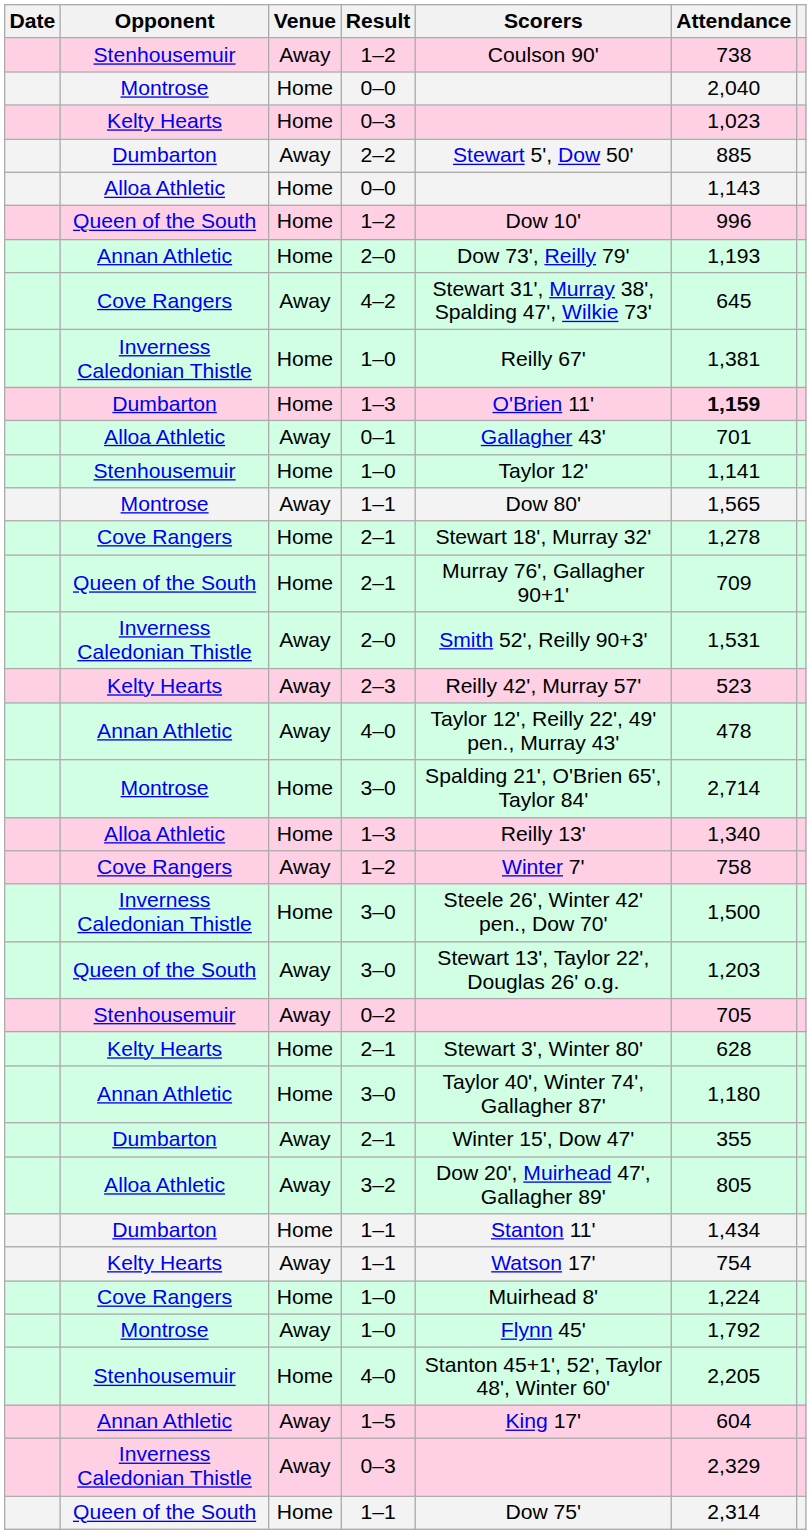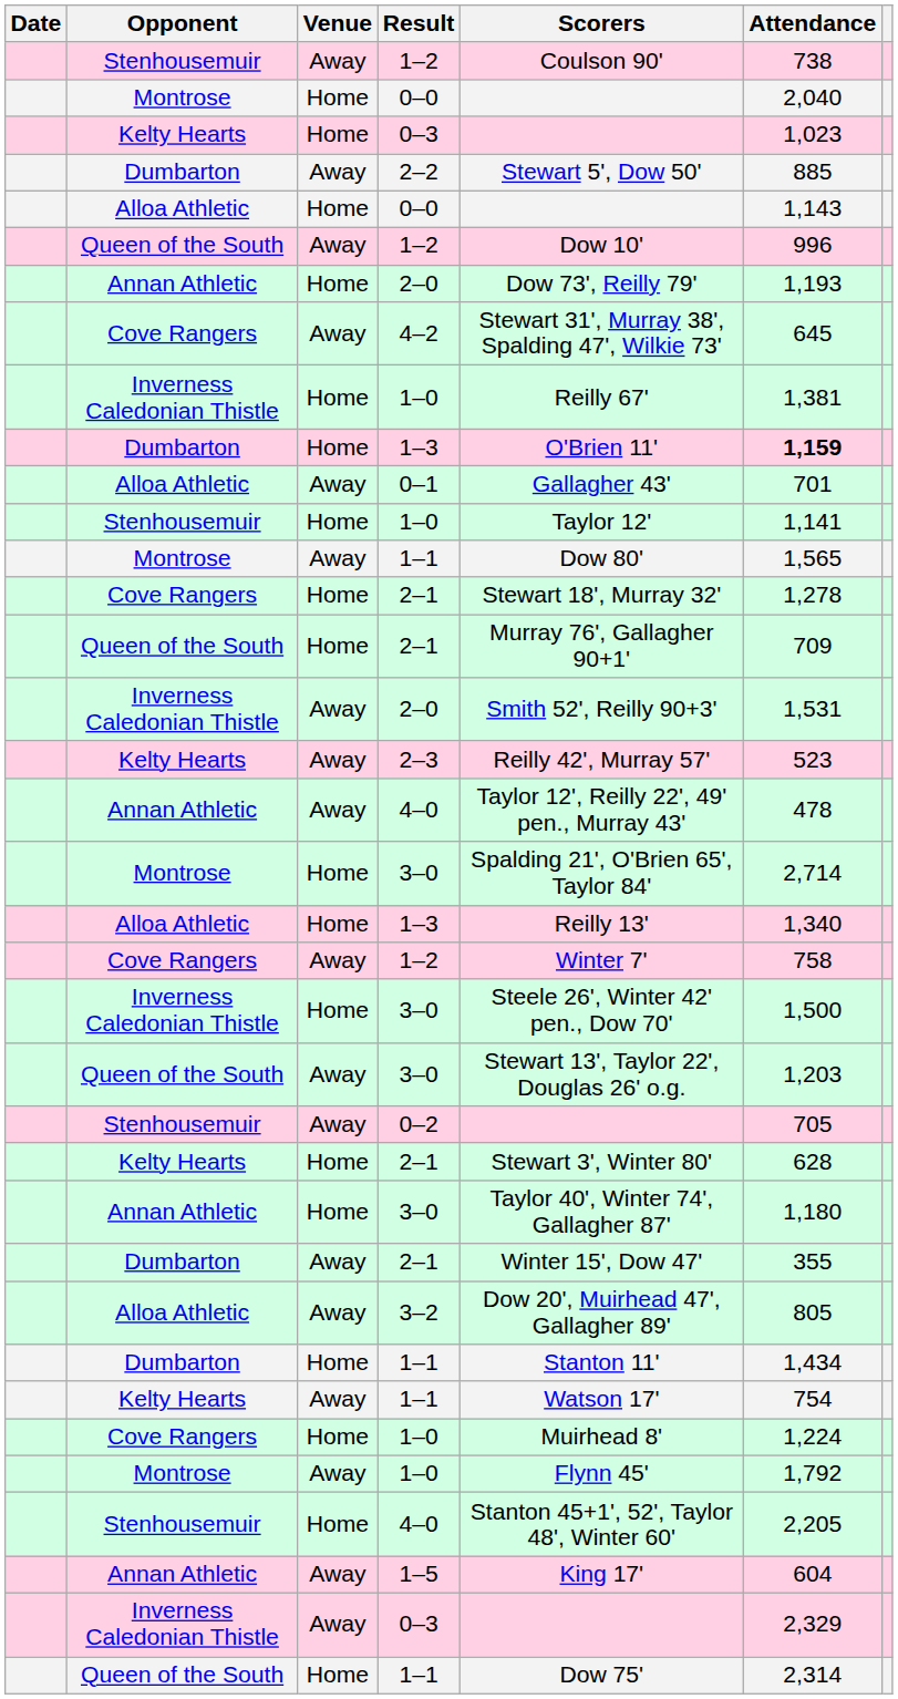 <table class="wikitable sortable" style="text-align:center;">
 <tr>
 <th>Date</th>
 <th>Opponent</th>
 <th>Venue</th>
 <th>Result</th>
 <th class=unsortable>Scorers</th>
 <th>Attendance</th>
 <th></th>
 </tr>
 <tr style="background-color: #ffd0e3;">
 <td></td>
 <td><a href='#'>Stenhousemuir</a></td>
 <td>Away</td>
 <td>1–2</td>
 <td>Coulson 90'</td>
 <td>738</td>
 <td></td>
 </tr>
 <tr style="background-color: #f3f3f3;">
 <td></td>
 <td><a href='#'>Montrose</a></td>
 <td>Home</td>
 <td>0–0</td>
 <td></td>
 <td>2,040</td>
 <td></td>
 </tr>
 <tr style="background-color: #ffd0e3;">
 <td></td>
 <td><a href='#'>Kelty Hearts</a></td>
 <td>Home</td>
 <td>0–3</td>
 <td></td>
 <td>1,023</td>
 <td></td>
 </tr>
 <tr style="background-color: #f3f3f3;">
 <td></td>
 <td><a href='#'>Dumbarton</a></td>
 <td>Away</td>
 <td>2–2</td>
 <td><a href='#'>Stewart</a> 5', <a href='#'>Dow</a> 50'</td>
 <td>885</td>
 <td></td>
 </tr>
 <tr style="background-color: #f3f3f3;">
 <td></td>
 <td><a href='#'>Alloa Athletic</a></td>
 <td>Home</td>
 <td>0–0</td>
 <td></td>
 <td>1,143</td>
 <td></td>
 </tr>
 <tr style="background-color: #ffd0e3;">
 <td></td>
 <td><a href='#'>Queen of the South</a></td>
-<td>Home</td>
+<td>Away</td>
 <td>1–2</td>
 <td>Dow 10'</td>
 <td>996</td>
 <td></td>
 </tr>
 <tr style="background-color: #d0ffe3;">
 <td></td>
 <td><a href='#'>Annan Athletic</a></td>
 <td>Home</td>
 <td>2–0</td>
 <td>Dow 73', <a href='#'>Reilly</a> 79'</td>
 <td>1,193</td>
 <td></td>
 </tr>
 <tr style="background-color: #d0ffe3;">
 <td></td>
 <td><a href='#'>Cove Rangers</a></td>
 <td>Away</td>
 <td>4–2</td>
 <td>Stewart 31', <a href='#'>Murray</a> 38', Spalding 47', <a href='#'>Wilkie</a> 73'</td>
 <td>645</td>
 <td></td>
 </tr>
 <tr style="background-color: #d0ffe3;">
 <td></td>
 <td><a href='#'>Inverness Caledonian Thistle</a></td>
 <td>Home</td>
 <td>1–0</td>
 <td>Reilly 67'</td>
 <td>1,381</td>
 <td></td>
 </tr>
 <tr style="background-color: #ffd0e3;">
 <td></td>
 <td><a href='#'>Dumbarton</a></td>
 <td>Home</td>
 <td>1–3</td>
 <td><a href='#'>O'Brien</a> 11'</td>
 <td><strong>1,159</strong></td>
 <td></td>
 </tr>
 <tr style="background-color: #d0ffe3;">
 <td></td>
 <td><a href='#'>Alloa Athletic</a></td>
 <td>Away</td>
 <td>0–1</td>
 <td><a href='#'>Gallagher</a> 43'</td>
 <td>701</td>
 <td></td>
 </tr>
 <tr style="background-color: #d0ffe3;">
 <td></td>
 <td><a href='#'>Stenhousemuir</a></td>
 <td>Home</td>
 <td>1–0</td>
 <td>Taylor 12'</td>
 <td>1,141</td>
 <td></td>
 </tr>
 <tr style="background-color: #f3f3f3;">
 <td></td>
 <td><a href='#'>Montrose</a></td>
 <td>Away</td>
 <td>1–1</td>
 <td>Dow 80'</td>
 <td>1,565</td>
 <td></td>
 </tr>
 <tr style="background-color: #d0ffe3;">
 <td></td>
 <td><a href='#'>Cove Rangers</a></td>
 <td>Home</td>
 <td>2–1</td>
 <td>Stewart 18', Murray 32'</td>
 <td>1,278</td>
 <td></td>
 </tr>
 <tr style="background-color: #d0ffe3;">
 <td></td>
 <td><a href='#'>Queen of the South</a></td>
 <td>Home</td>
 <td>2–1</td>
 <td>Murray 76', Gallagher 90+1'</td>
 <td>709</td>
 <td></td>
 </tr>
 <tr style="background-color: #d0ffe3;">
 <td></td>
 <td><a href='#'>Inverness Caledonian Thistle</a></td>
 <td>Away</td>
 <td>2–0</td>
 <td><a href='#'>Smith</a> 52', Reilly 90+3'</td>
 <td>1,531</td>
 <td></td>
 </tr>
 <tr style="background-color: #ffd0e3;">
 <td></td>
 <td><a href='#'>Kelty Hearts</a></td>
 <td>Away</td>
 <td>2–3</td>
 <td>Reilly 42', Murray 57'</td>
 <td>523</td>
 <td></td>
 </tr>
 <tr style="background-color: #d0ffe3;">
 <td></td>
 <td><a href='#'>Annan Athletic</a></td>
 <td>Away</td>
 <td>4–0</td>
 <td>Taylor 12', Reilly 22', 49' pen., Murray 43'</td>
 <td>478</td>
 <td></td>
 </tr>
 <tr style="background-color: #d0ffe3;">
 <td></td>
 <td><a href='#'>Montrose</a></td>
 <td>Home</td>
 <td>3–0</td>
 <td>Spalding 21', O'Brien 65', Taylor 84'</td>
 <td>2,714</td>
 <td></td>
 </tr>
 <tr style="background-color: #ffd0e3;">
 <td></td>
 <td><a href='#'>Alloa Athletic</a></td>
 <td>Home</td>
 <td>1–3</td>
 <td>Reilly 13'</td>
 <td>1,340</td>
 <td></td>
 </tr>
 <tr style="background-color: #ffd0e3;">
 <td></td>
 <td><a href='#'>Cove Rangers</a></td>
 <td>Away</td>
 <td>1–2</td>
 <td><a href='#'>Winter</a> 7'</td>
 <td>758</td>
 <td></td>
 </tr>
 <tr style="background-color: #d0ffe3;">
 <td></td>
 <td><a href='#'>Inverness Caledonian Thistle</a></td>
 <td>Home</td>
 <td>3–0</td>
 <td>Steele 26', Winter 42' pen., Dow 70'</td>
 <td>1,500</td>
 <td></td>
 </tr>
 <tr style="background-color: #d0ffe3;">
 <td></td>
 <td><a href='#'>Queen of the South</a></td>
 <td>Away</td>
 <td>3–0</td>
 <td>Stewart 13', Taylor 22', Douglas 26' o.g.</td>
 <td>1,203</td>
 <td></td>
 </tr>
 <tr style="background-color: #ffd0e3;">
 <td></td>
 <td><a href='#'>Stenhousemuir</a></td>
 <td>Away</td>
 <td>0–2</td>
 <td></td>
 <td>705</td>
 <td></td>
 </tr>
 <tr style="background-color: #d0ffe3;">
 <td></td>
 <td><a href='#'>Kelty Hearts</a></td>
 <td>Home</td>
 <td>2–1</td>
 <td>Stewart 3', Winter 80'</td>
 <td>628</td>
 <td></td>
 </tr>
 <tr style="background-color: #d0ffe3;">
 <td></td>
 <td><a href='#'>Annan Athletic</a></td>
 <td>Home</td>
 <td>3–0</td>
 <td>Taylor 40', Winter 74', Gallagher 87'</td>
 <td>1,180</td>
 <td></td>
 </tr>
 <tr style="background-color: #d0ffe3;">
 <td></td>
 <td><a href='#'>Dumbarton</a></td>
 <td>Away</td>
 <td>2–1</td>
 <td>Winter 15', Dow 47'</td>
 <td>355</td>
 <td></td>
 </tr>
 <tr style="background-color: #d0ffe3;">
 <td></td>
 <td><a href='#'>Alloa Athletic</a></td>
 <td>Away</td>
 <td>3–2</td>
 <td>Dow 20', <a href='#'>Muirhead</a> 47', Gallagher 89'</td>
 <td>805</td>
 <td></td>
 </tr>
 <tr style="background-color: #f3f3f3;">
 <td></td>
 <td><a href='#'>Dumbarton</a></td>
 <td>Home</td>
 <td>1–1</td>
 <td><a href='#'>Stanton</a> 11'</td>
 <td>1,434</td>
 <td></td>
 </tr>
 <tr style="background-color: #f3f3f3;">
 <td></td>
 <td><a href='#'>Kelty Hearts</a></td>
 <td>Away</td>
 <td>1–1</td>
 <td><a href='#'>Watson</a> 17'</td>
 <td>754</td>
 <td></td>
 </tr>
 <tr style="background-color: #d0ffe3;">
 <td></td>
 <td><a href='#'>Cove Rangers</a></td>
 <td>Home</td>
 <td>1–0</td>
 <td>Muirhead 8'</td>
 <td>1,224</td>
 <td></td>
 </tr>
 <tr style="background-color: #d0ffe3;">
 <td></td>
 <td><a href='#'>Montrose</a></td>
 <td>Away</td>
 <td>1–0</td>
 <td><a href='#'>Flynn</a> 45'</td>
 <td>1,792</td>
 <td></td>
 </tr>
 <tr style="background-color: #d0ffe3;">
 <td></td>
 <td><a href='#'>Stenhousemuir</a></td>
 <td>Home</td>
 <td>4–0</td>
 <td>Stanton 45+1', 52', Taylor 48', Winter 60'</td>
 <td>2,205</td>
 <td></td>
 </tr>
 <tr style="background-color: #ffd0e3;">
 <td></td>
 <td><a href='#'>Annan Athletic</a></td>
 <td>Away</td>
 <td>1–5</td>
 <td><a href='#'>King</a> 17'</td>
 <td>604</td>
 <td></td>
 </tr>
 <tr style="background-color: #ffd0e3;">
 <td></td>
 <td><a href='#'>Inverness Caledonian Thistle</a></td>
 <td>Away</td>
 <td>0–3</td>
 <td></td>
 <td>2,329</td>
 <td></td>
 </tr>
 <tr style="background-color: #f3f3f3;">
 <td></td>
 <td><a href='#'>Queen of the South</a></td>
 <td>Home</td>
 <td>1–1</td>
 <td>Dow 75'</td>
 <td>2,314</td>
 <td></td>
 </tr>
 </table>
